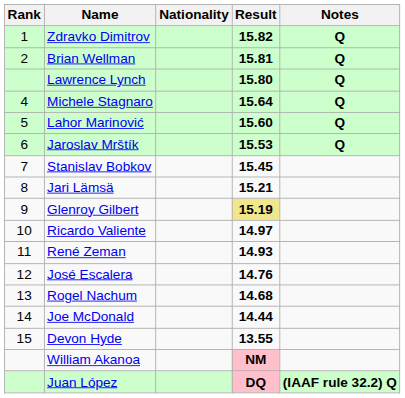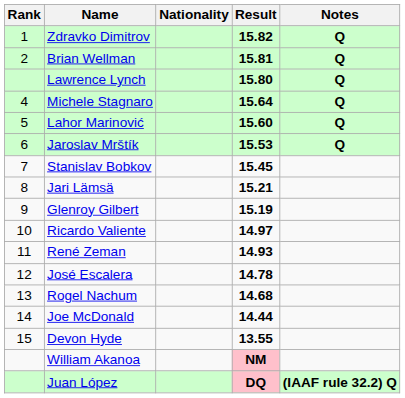 <table class="wikitable sortable" style="text-align:center">
 <tr>
 <th>Rank</th>
 <th>Name</th>
 <th>Nationality</th>
 <th>Result</th>
 <th>Notes</th>
 </tr>
 <tr bgcolor=ccffcc>
 <td>1</td>
 <td align=left><a href='#'>Zdravko Dimitrov</a></td>
 <td align=left></td>
 <td><strong>15.82</strong></td>
 <td><strong>Q</strong></td>
 </tr>
 <tr bgcolor=ccffcc>
 <td>2</td>
 <td align=left><a href='#'>Brian Wellman</a></td>
 <td align=left></td>
 <td><strong>15.81</strong></td>
 <td><strong>Q</strong></td>
 </tr>
 <tr bgcolor=ccffcc>
 <td></td>
 <td align=left><a href='#'>Lawrence Lynch</a></td>
 <td align=left></td>
 <td><strong>15.80</strong></td>
 <td><strong>Q</strong></td>
 </tr>
 <tr bgcolor=ccffcc>
 <td>4</td>
 <td align=left><a href='#'>Michele Stagnaro</a></td>
 <td align=left></td>
 <td><strong>15.64</strong></td>
 <td><strong>Q</strong></td>
 </tr>
 <tr bgcolor=ccffcc>
 <td>5</td>
 <td align=left><a href='#'>Lahor Marinović</a></td>
 <td align=left></td>
 <td><strong>15.60</strong></td>
 <td><strong>Q</strong></td>
 </tr>
 <tr bgcolor=ccffcc>
 <td>6</td>
 <td align=left><a href='#'>Jaroslav Mrštík</a></td>
 <td align=left></td>
 <td><strong>15.53</strong></td>
 <td><strong>Q</strong></td>
 </tr>
 <tr>
 <td>7</td>
 <td align=left><a href='#'>Stanislav Bobkov</a></td>
 <td align=left></td>
 <td><strong>15.45</strong></td>
 <td></td>
 </tr>
 <tr>
 <td>8</td>
 <td align=left><a href='#'>Jari Lämsä</a></td>
 <td align=left></td>
 <td><strong>15.21</strong></td>
 <td></td>
 </tr>
 <tr>
 <td>9</td>
 <td align=left><a href='#'>Glenroy Gilbert</a></td>
 <td align=left></td>
-<td style="background: khaki;"><strong>15.19</strong></td>
+<td><strong>15.19</strong></td>
 <td></td>
 </tr>
 <tr>
 <td>10</td>
 <td align=left><a href='#'>Ricardo Valiente</a></td>
 <td align=left></td>
 <td><strong>14.97</strong></td>
 <td></td>
 </tr>
 <tr>
 <td>11</td>
 <td align=left><a href='#'>René Zeman</a></td>
 <td align=left></td>
 <td><strong>14.93</strong></td>
 <td></td>
 </tr>
 <tr>
 <td>12</td>
 <td align=left><a href='#'>José Escalera</a></td>
 <td align=left></td>
-<td><strong>14.76</strong></td>
+<td><strong>14.78</strong></td>
 <td></td>
 </tr>
 <tr>
 <td>13</td>
 <td align=left><a href='#'>Rogel Nachum</a></td>
 <td align=left></td>
 <td><strong>14.68</strong></td>
 <td></td>
 </tr>
 <tr>
 <td>14</td>
 <td align=left><a href='#'>Joe McDonald</a></td>
 <td align=left></td>
 <td><strong>14.44</strong></td>
 <td></td>
 </tr>
 <tr>
 <td>15</td>
 <td align=left><a href='#'>Devon Hyde</a></td>
 <td align=left></td>
 <td><strong>13.55</strong></td>
 <td></td>
 </tr>
 <tr>
 <td></td>
 <td align=left><a href='#'>William Akanoa</a></td>
 <td align=left></td>
 <td style="background: pink;"><strong>NM</strong></td>
 <td></td>
 </tr>
 <tr bgcolor=ccffcc>
 <td></td>
 <td align=left><a href='#'>Juan López</a></td>
 <td align=left></td>
 <td bgcolor=pink><strong>DQ</strong></td>
 <td><strong>(IAAF rule 32.2) Q</strong></td>
 </tr>
 </table>
